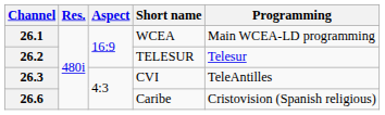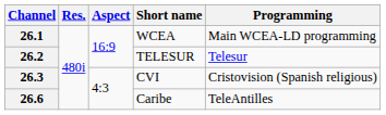 <table class="wikitable">
 <tr>
 <th scope = "col"><a href='#'>Channel</a></th>
 <th scope = "col"><a href='#'>Res.</a></th>
 <th scope = "col"><a href='#'>Aspect</a></th>
 <th scope = "col">Short name</th>
 <th scope = "col">Programming</th>
 </tr>
 <tr>
 <th scope = "row">26.1</th>
 <td rowspan=4><a href='#'>480i</a></td>
 <td rowspan=2><a href='#'>16:9</a></td>
 <td>WCEA</td>
 <td>Main WCEA-LD programming</td>
 </tr>
 <tr>
 <th scope = "row">26.2</th>
 <td>TELESUR</td>
 <td><a href='#'>Telesur</a></td>
 </tr>
 <tr>
 <th scope = "row">26.3</th>
 <td rowspan=2>4:3</td>
 <td>CVI</td>
-<td>TeleAntilles</td>
+<td>Cristovision (Spanish religious)</td>
 </tr>
 <tr>
 <th scope = "row">26.6</th>
 <td>Caribe</td>
-<td>Cristovision (Spanish religious)</td>
+<td>TeleAntilles</td>
 </tr>
 </table>
